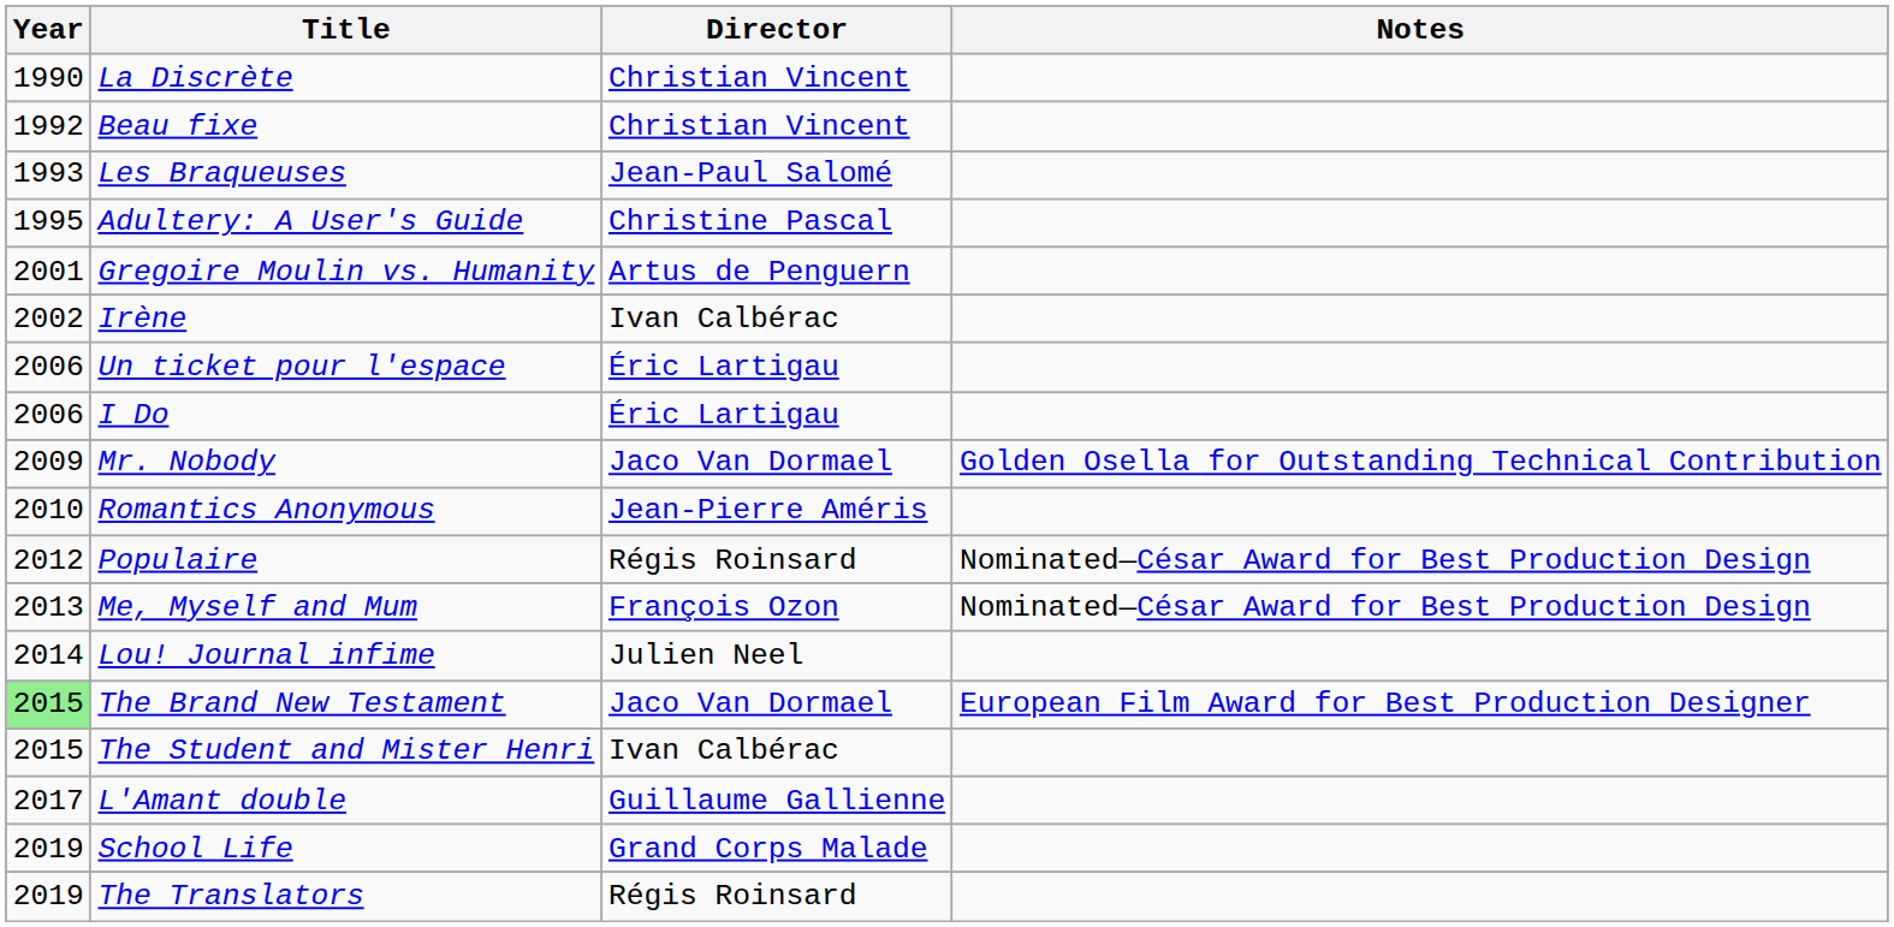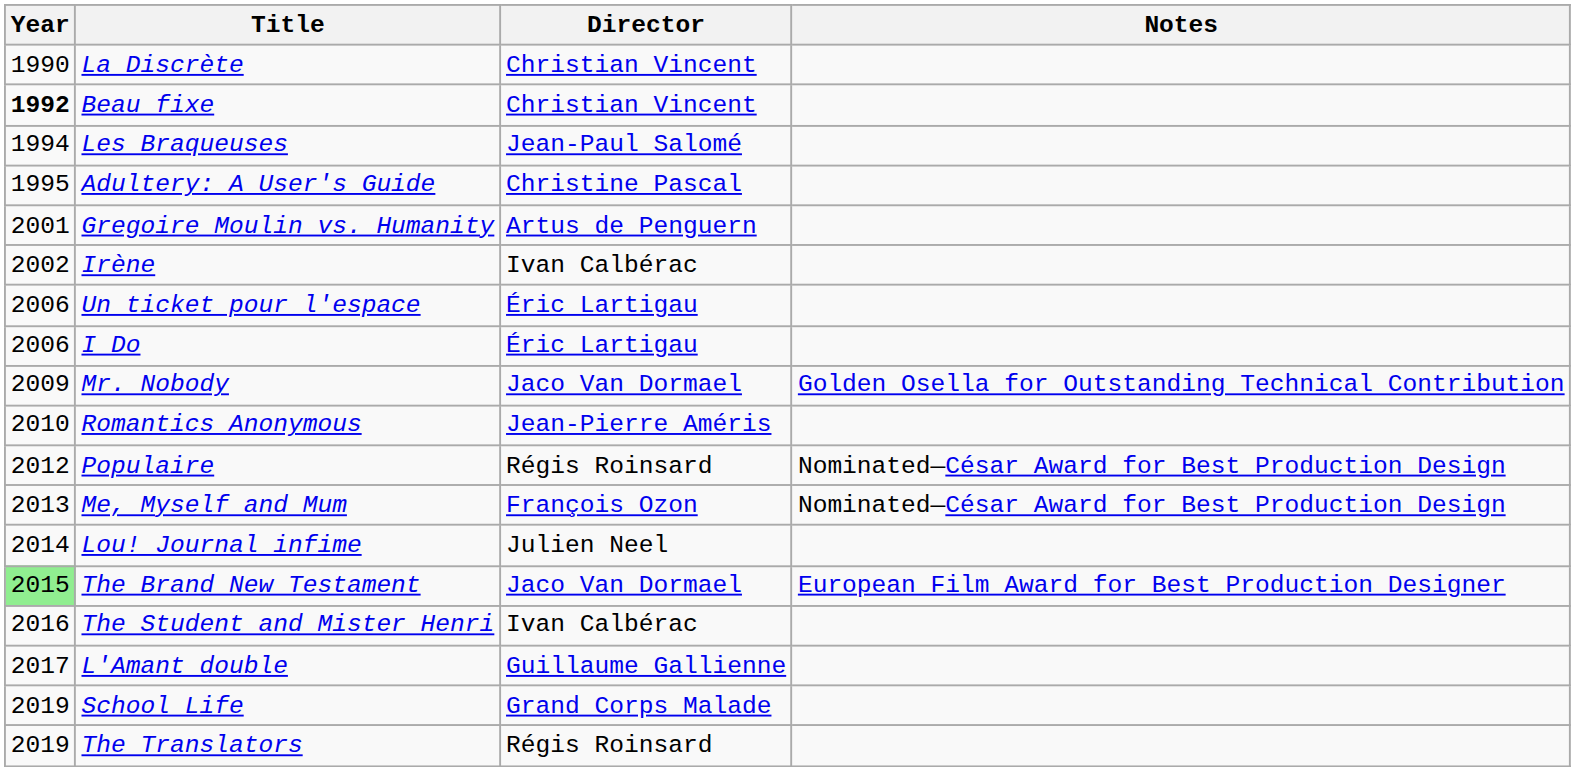 <table class="wikitable sortable">
 <tr>
 <th>Year</th>
 <th>Title</th>
 <th>Director</th>
 <th class="unsortable">Notes</th>
 </tr>
 <tr>
 <td>1990</td>
 <td><em><a href='#'>La Discrète</a></em></td>
 <td><a href='#'>Christian Vincent</a></td>
 <td></td>
 </tr>
 <tr>
-<td>1992</td>
+<td><strong>1992</strong></td>
 <td><em><a href='#'>Beau fixe</a></em></td>
 <td><a href='#'>Christian Vincent</a></td>
 <td></td>
 </tr>
 <tr>
-<td>1993</td>
+<td>1994</td>
 <td><em><a href='#'>Les Braqueuses</a></em></td>
 <td><a href='#'>Jean-Paul Salomé</a></td>
 <td></td>
 </tr>
 <tr>
 <td>1995</td>
 <td><em><a href='#'>Adultery: A User's Guide</a></em></td>
 <td><a href='#'>Christine Pascal</a></td>
 <td></td>
 </tr>
 <tr>
 <td>2001</td>
 <td><em><a href='#'>Gregoire Moulin vs. Humanity</a></em></td>
 <td><a href='#'>Artus de Penguern</a></td>
 <td></td>
 </tr>
 <tr>
 <td>2002</td>
 <td><em><a href='#'>Irène</a></em></td>
 <td>Ivan Calbérac</td>
 <td></td>
 </tr>
 <tr>
 <td>2006</td>
 <td><em><a href='#'>Un ticket pour l'espace</a></em></td>
 <td><a href='#'>Éric Lartigau</a></td>
 <td></td>
 </tr>
 <tr>
 <td>2006</td>
 <td><em><a href='#'>I Do</a></em></td>
 <td><a href='#'>Éric Lartigau</a></td>
 <td></td>
 </tr>
 <tr>
 <td>2009</td>
 <td><em><a href='#'>Mr. Nobody</a></em></td>
 <td><a href='#'>Jaco Van Dormael</a></td>
 <td><a href='#'>Golden Osella for Outstanding Technical Contribution</a></td>
 </tr>
 <tr>
 <td>2010</td>
 <td><em><a href='#'>Romantics Anonymous </a></em></td>
 <td><a href='#'>Jean-Pierre Améris</a></td>
 <td></td>
 </tr>
 <tr>
 <td>2012</td>
 <td><em><a href='#'>Populaire</a></em></td>
 <td>Régis Roinsard</td>
 <td>Nominated—<a href='#'>César Award for Best Production Design</a></td>
 </tr>
 <tr>
 <td>2013</td>
 <td><em><a href='#'>Me, Myself and Mum</a></em></td>
 <td><a href='#'>François Ozon</a></td>
 <td>Nominated—<a href='#'>César Award for Best Production Design</a></td>
 </tr>
 <tr>
 <td>2014</td>
 <td><em><a href='#'>Lou! Journal infime</a></em></td>
 <td>Julien Neel</td>
 <td></td>
 </tr>
 <tr>
 <td style="background: lightgreen;">2015</td>
 <td><em><a href='#'>The Brand New Testament</a></em></td>
 <td><a href='#'>Jaco Van Dormael</a></td>
 <td><a href='#'>European Film Award for Best Production Designer</a></td>
 </tr>
 <tr>
-<td>2015</td>
+<td>2016</td>
 <td><em><a href='#'>The Student and Mister Henri</a></em></td>
 <td>Ivan Calbérac</td>
 <td></td>
 </tr>
 <tr>
 <td>2017</td>
 <td><em><a href='#'>L'Amant double</a></em></td>
 <td><a href='#'>Guillaume Gallienne</a></td>
 <td></td>
 </tr>
 <tr>
 <td>2019</td>
 <td><em><a href='#'>School Life</a></em></td>
 <td><a href='#'>Grand Corps Malade</a></td>
 <td></td>
 </tr>
 <tr>
 <td>2019</td>
 <td><em><a href='#'>The Translators</a></em></td>
 <td>Régis Roinsard</td>
 <td></td>
 </tr>
 <tr>
 </tr>
 </table>
